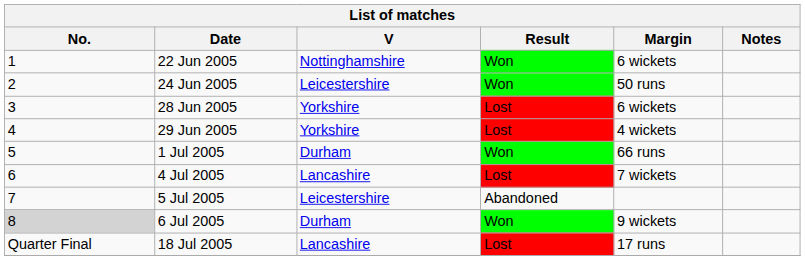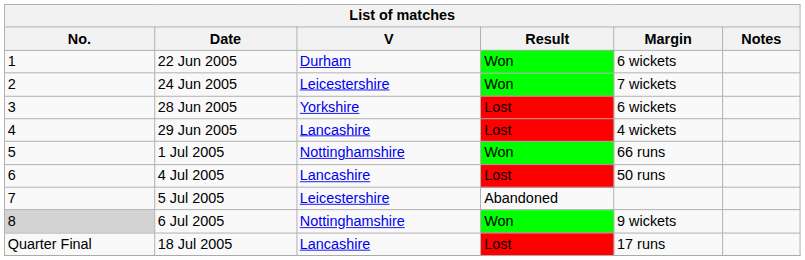 <table class="wikitable" width="70%">
 <tr>
 <th colspan=6>List of matches</th>
 </tr>
 <tr>
 <th>No.</th>
 <th>Date</th>
 <th>V</th>
 <th>Result</th>
 <th>Margin</th>
 <th>Notes</th>
 </tr>
 <tr>
 <td>1</td>
 <td>22 Jun 2005</td>
-<td><a href='#'>Nottinghamshire</a> <br> </td>
+<td><a href='#'>Durham</a>  <br> </td>
 <td bgcolor="#00FF00">Won</td>
 <td>6 wickets</td>
 <td></td>
 </tr>
 <tr>
 <td>2</td>
 <td>24 Jun 2005</td>
 <td><a href='#'>Leicestershire</a><br> </td>
 <td bgcolor="#00FF00">Won</td>
-<td>50 runs</td>
+<td>7 wickets</td>
 <td></td>
 </tr>
 <tr>
 <td>3</td>
 <td>28 Jun 2005</td>
 <td><a href='#'>Yorkshire</a> <br> </td>
 <td bgcolor="#FF0000">Lost</td>
 <td>6 wickets</td>
 <td></td>
 </tr>
 <tr>
 <td>4</td>
 <td>29 Jun 2005</td>
-<td><a href='#'>Yorkshire</a> <br> </td>
+<td><a href='#'>Lancashire</a> <br> </td>
 <td bgcolor="#FF0000">Lost</td>
 <td>4 wickets</td>
 <td></td>
 </tr>
 <tr>
 <td>5</td>
 <td>1 Jul 2005</td>
-<td><a href='#'>Durham</a>  <br> </td>
+<td><a href='#'>Nottinghamshire</a> <br> </td>
 <td bgcolor="#00FF00">Won</td>
 <td>66 runs</td>
 <td></td>
 </tr>
 <tr>
 <td>6</td>
 <td>4 Jul 2005</td>
 <td><a href='#'>Lancashire</a> <br> </td>
 <td bgcolor="#FF0000">Lost</td>
-<td>7 wickets</td>
+<td>50 runs</td>
 <td></td>
 </tr>
 <tr>
 <td>7</td>
 <td>5 Jul 2005</td>
 <td><a href='#'>Leicestershire</a><br> </td>
 <td>Abandoned</td>
 <td></td>
 <td></td>
 </tr>
 <tr>
 <td style="background: lightgrey;">8</td>
 <td>6 Jul 2005</td>
-<td><a href='#'>Durham</a>  <br> </td>
+<td><a href='#'>Nottinghamshire</a> <br> </td>
 <td bgcolor="#00FF00">Won</td>
 <td>9 wickets</td>
 <td></td>
 </tr>
 <tr>
 <td>Quarter Final</td>
 <td>18 Jul 2005</td>
 <td><a href='#'>Lancashire</a> <br> </td>
 <td bgcolor="#FF0000">Lost</td>
 <td>17 runs</td>
 <td></td>
 </tr>
 <tr>
 </tr>
 </table>
